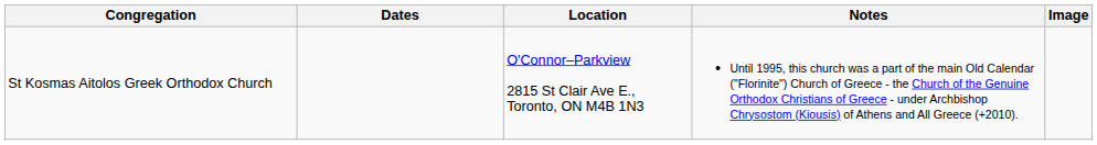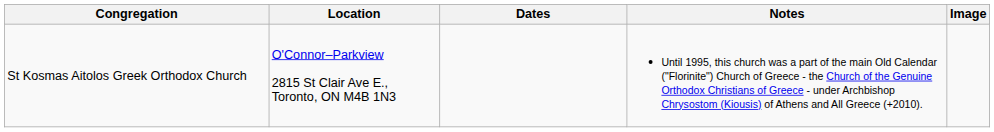 <table class="wikitable">
 <tr>
 <th width=28%>Congregation</th>
+<th width=18%>Location</th>
 <th width=20%>Dates</th>
-<th width=18%>Location</th>
 <th width=35%>Notes</th>
 <th width=7%>Image</th>
 </tr>
 <tr>
 <td>St Kosmas Aitolos Greek Orthodox Church</td>
+<td><a href='#'>O'Connor–Parkview</a><br><br>2815 St Clair Ave E., Toronto, ON  M4B 1N3</td>
 <td></td>
-<td><a href='#'>O'Connor–Parkview</a><br><br>2815 St Clair Ave E., Toronto, ON  M4B 1N3</td>
 <td><br><ul><li><small>Until 1995, this church was a part of the main Old Calendar ("Florinite") Church of Greece - the <a href='#'>Church of the Genuine Orthodox Christians of Greece</a> - under Archbishop <a href='#'>Chrysostom (Kiousis)</a> of Athens and All Greece (+2010).</small></li></ul></td>
 <td></td>
 </tr>
 </table>
